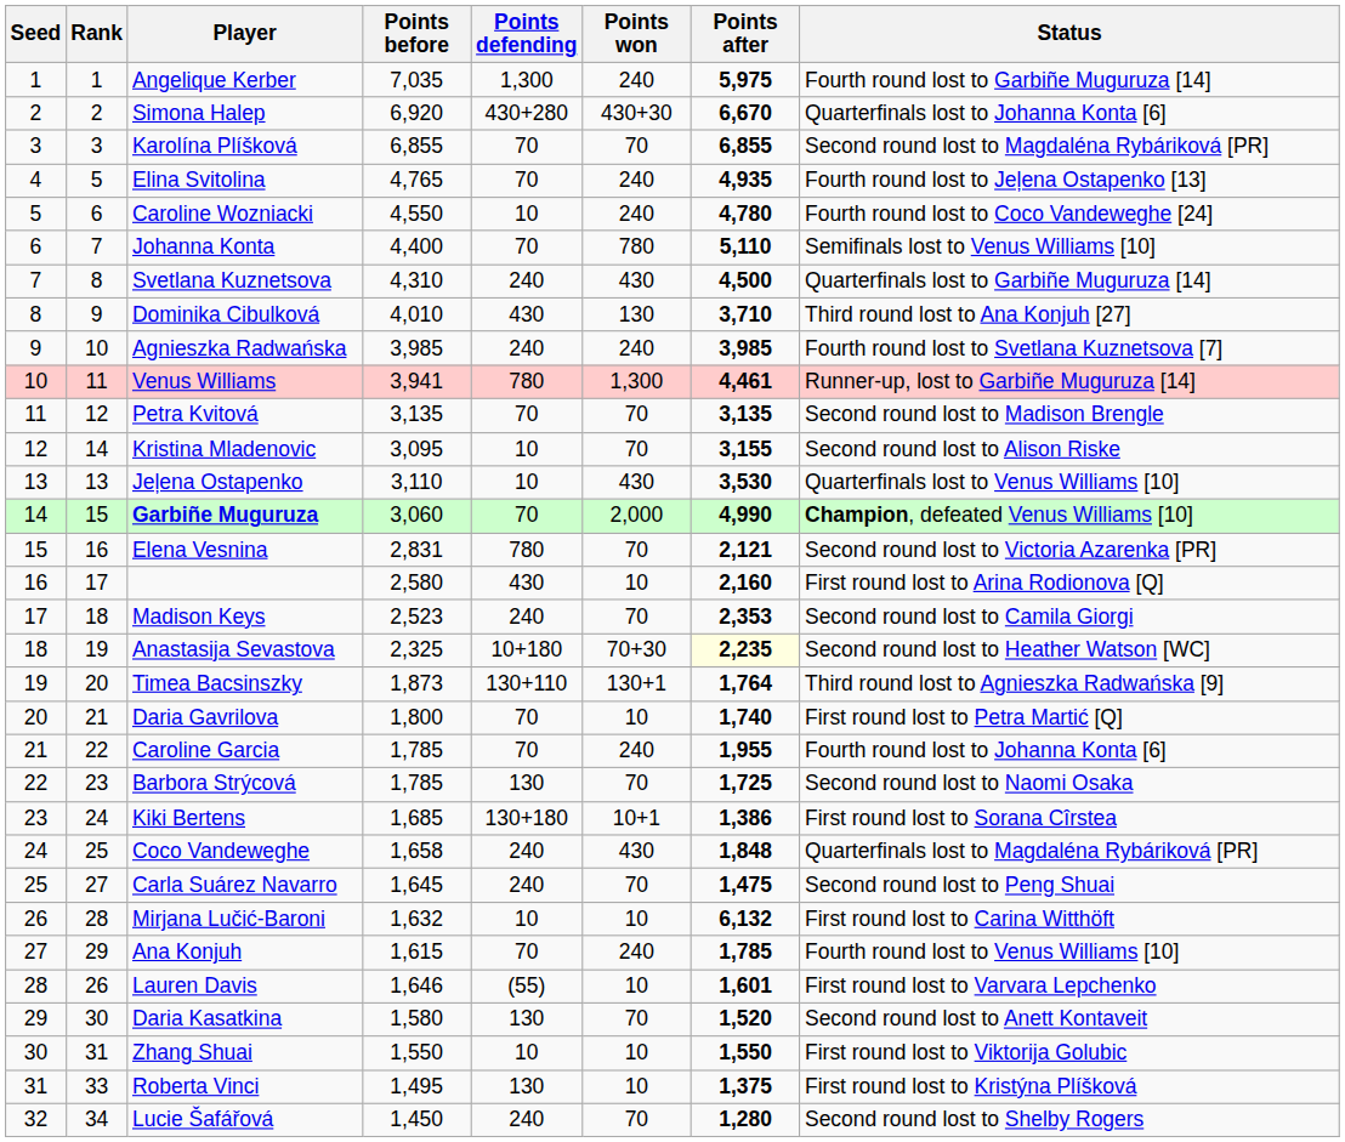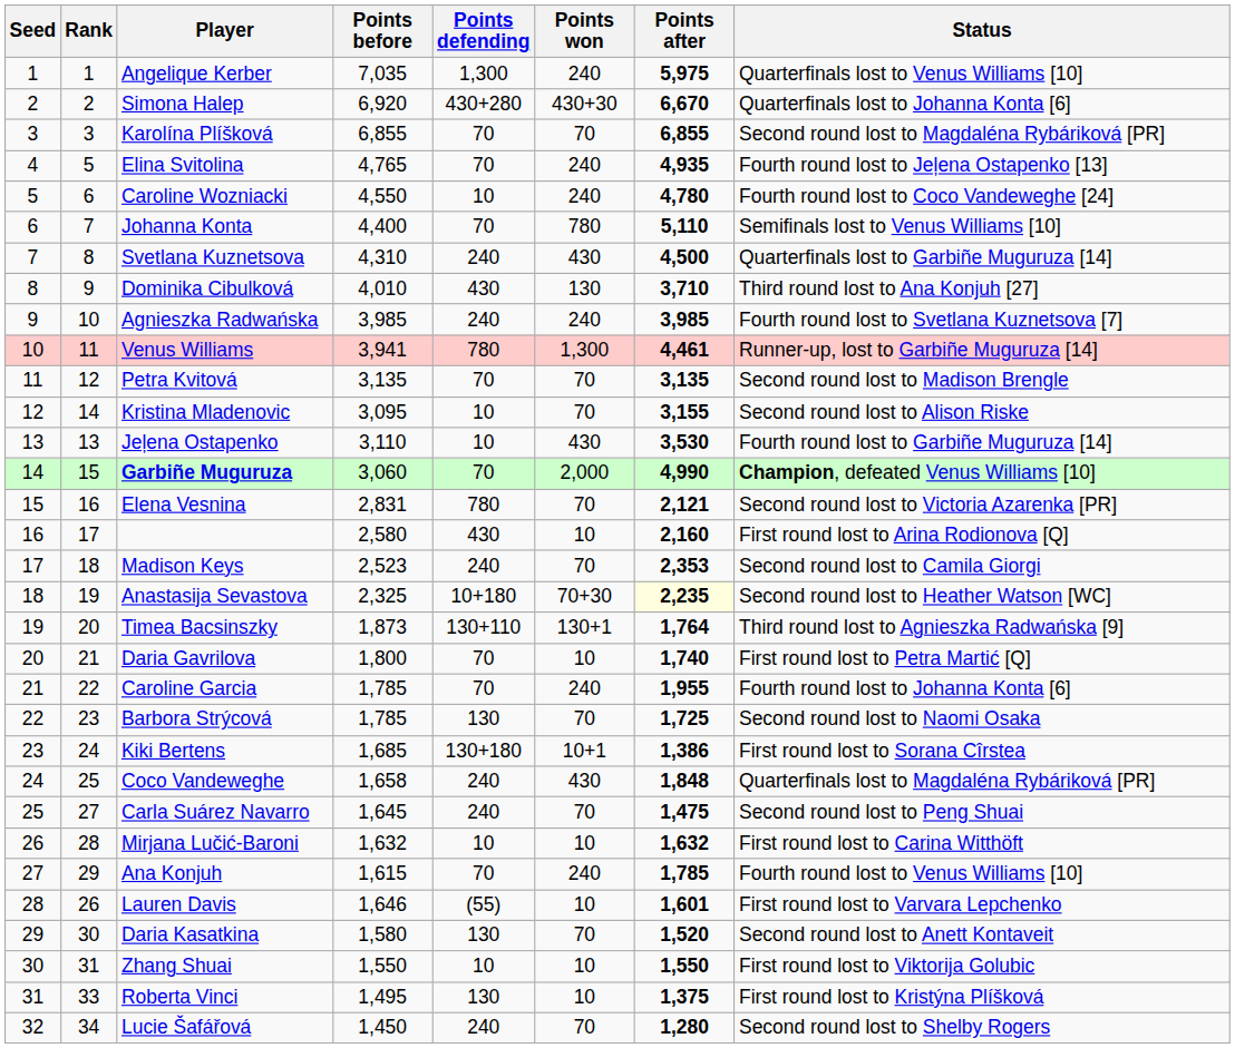 <table class="wikitable sortable" style="text-align:center;">
 <tr>
 <th style="width:30px;">Seed</th>
 <th style="width:30px;">Rank</th>
 <th style="width:170px;">Player</th>
 <th style="width:75px;">Points <br>before</th>
 <th style="width:75px;"><a href='#'>Points <br>defending</a></th>
 <th style="width:75px;">Points <br>won</th>
 <th style="width:75px;">Points <br>after</th>
 <th style="width:400px;">Status</th>
 </tr>
 <tr>
 <td>1</td>
 <td>1</td>
 <td style="text-align:left;" data-sort-value=> <a href='#'>Angelique Kerber</a></td>
 <td>7,035</td>
 <td>1,300</td>
 <td>240</td>
 <td><strong>5,975</strong></td>
-<td style="text-align:left;" data-sort-value=>Fourth round lost to  <a href='#'>Garbiñe Muguruza</a> [14]</td>
+<td style="text-align:left;" data-sort-value=>Quarterfinals lost to  <a href='#'>Venus Williams</a> [10]</td>
 </tr>
 <tr>
 <td>2</td>
 <td>2</td>
 <td style="text-align:left;" data-sort-value=> <a href='#'>Simona Halep</a></td>
 <td>6,920</td>
 <td>430+280</td>
 <td>430+30</td>
 <td><strong>6,670</strong></td>
 <td style="text-align:left;" data-sort-value=>Quarterfinals lost to  <a href='#'>Johanna Konta</a> [6]</td>
 </tr>
 <tr>
 <td>3</td>
 <td>3</td>
 <td style="text-align:left;" data-sort-value=> <a href='#'>Karolína Plíšková</a></td>
 <td>6,855</td>
 <td>70</td>
 <td>70</td>
 <td><strong>6,855</strong></td>
 <td style="text-align:left;" data-sort-value=>Second round lost to  <a href='#'>Magdaléna Rybáriková</a> [PR]</td>
 </tr>
 <tr>
 <td>4</td>
 <td>5</td>
 <td style="text-align:left;" data-sort-value=> <a href='#'>Elina Svitolina</a></td>
 <td>4,765</td>
 <td>70</td>
 <td>240</td>
 <td><strong>4,935</strong></td>
 <td style="text-align:left;" data-sort-value=>Fourth round lost to  <a href='#'>Jeļena Ostapenko</a> [13]</td>
 </tr>
 <tr>
 <td>5</td>
 <td>6</td>
 <td style="text-align:left;" data-sort-value=> <a href='#'>Caroline Wozniacki</a></td>
 <td>4,550</td>
 <td>10</td>
 <td>240</td>
 <td><strong>4,780</strong></td>
 <td style="text-align:left;" data-sort-value=>Fourth round lost to  <a href='#'>Coco Vandeweghe</a> [24]</td>
 </tr>
 <tr>
 <td>6</td>
 <td>7</td>
 <td style="text-align:left;" data-sort-value=> <a href='#'>Johanna Konta</a></td>
 <td>4,400</td>
 <td>70</td>
 <td>780</td>
 <td><strong>5,110</strong></td>
 <td style="text-align:left;" data-sort-value=>Semifinals lost to  <a href='#'>Venus Williams</a> [10]</td>
 </tr>
 <tr>
 <td>7</td>
 <td>8</td>
 <td style="text-align:left;" data-sort-value=> <a href='#'>Svetlana Kuznetsova</a></td>
 <td>4,310</td>
 <td>240</td>
 <td>430</td>
 <td><strong>4,500</strong></td>
 <td style="text-align:left;" data-sort-value=>Quarterfinals lost to  <a href='#'>Garbiñe Muguruza</a> [14]</td>
 </tr>
 <tr>
 <td>8</td>
 <td>9</td>
 <td style="text-align:left;" data-sort-value=> <a href='#'>Dominika Cibulková</a></td>
 <td>4,010</td>
 <td>430</td>
 <td>130</td>
 <td><strong>3,710</strong></td>
 <td style="text-align:left;" data-sort-value=>Third round lost to  <a href='#'>Ana Konjuh</a> [27]</td>
 </tr>
 <tr>
 <td>9</td>
 <td>10</td>
 <td style="text-align:left;" data-sort-value=> <a href='#'>Agnieszka Radwańska</a></td>
 <td>3,985</td>
 <td>240</td>
 <td>240</td>
 <td><strong>3,985</strong></td>
 <td style="text-align:left;" data-sort-value=>Fourth round lost to  <a href='#'>Svetlana Kuznetsova</a> [7]</td>
 </tr>
 <tr style="background:#fcc;">
 <td>10</td>
 <td>11</td>
 <td style="text-align:left;" data-sort-value=> <a href='#'>Venus Williams</a></td>
 <td>3,941</td>
 <td>780</td>
 <td>1,300</td>
 <td><strong>4,461</strong></td>
 <td style="text-align:left;" data-sort-value=>Runner-up, lost to  <a href='#'>Garbiñe Muguruza</a> [14]</td>
 </tr>
 <tr>
 <td>11</td>
 <td>12</td>
 <td style="text-align:left;" data-sort-value=> <a href='#'>Petra Kvitová</a></td>
 <td>3,135</td>
 <td>70</td>
 <td>70</td>
 <td><strong>3,135</strong></td>
 <td style="text-align:left;" data-sort-value=>Second round lost to  <a href='#'>Madison Brengle</a></td>
 </tr>
 <tr>
 <td>12</td>
 <td>14</td>
 <td style="text-align:left;" data-sort-value=> <a href='#'>Kristina Mladenovic</a></td>
 <td>3,095</td>
 <td>10</td>
 <td>70</td>
 <td><strong>3,155</strong></td>
 <td style="text-align:left;" data-sort-value=>Second round lost to  <a href='#'>Alison Riske</a></td>
 </tr>
 <tr>
 <td>13</td>
 <td>13</td>
 <td style="text-align:left;" data-sort-value=> <a href='#'>Jeļena Ostapenko</a></td>
 <td>3,110</td>
 <td>10</td>
 <td>430</td>
 <td><strong>3,530</strong></td>
-<td style="text-align:left;" data-sort-value=>Quarterfinals lost to  <a href='#'>Venus Williams</a> [10]</td>
+<td style="text-align:left;" data-sort-value=>Fourth round lost to  <a href='#'>Garbiñe Muguruza</a> [14]</td>
 </tr>
 <tr style="background:#cfc;">
 <td>14</td>
 <td>15</td>
 <td style="text-align:left;" data-sort-value=><strong> <a href='#'>Garbiñe Muguruza</a></strong></td>
 <td>3,060</td>
 <td>70</td>
 <td>2,000</td>
 <td><strong>4,990</strong></td>
 <td style="text-align:left;" data-sort-value=><strong>Champion</strong>, defeated  <a href='#'>Venus Williams</a> [10]</td>
 </tr>
 <tr>
 <td>15</td>
 <td>16</td>
 <td style="text-align:left;" data-sort-value=> <a href='#'>Elena Vesnina</a></td>
 <td>2,831</td>
 <td>780</td>
 <td>70</td>
 <td><strong>2,121</strong></td>
 <td style="text-align:left;" data-sort-value=>Second round lost to  <a href='#'>Victoria Azarenka</a> [PR]</td>
 </tr>
 <tr>
 <td>16</td>
 <td>17</td>
 <td style="text-align:left;" data-sort-value=></td>
 <td>2,580</td>
 <td>430</td>
 <td>10</td>
 <td><strong>2,160</strong></td>
 <td style="text-align:left;" data-sort-value=>First round lost to  <a href='#'>Arina Rodionova</a> [Q]</td>
 </tr>
 <tr>
 <td>17</td>
 <td>18</td>
 <td style="text-align:left;" data-sort-value=> <a href='#'>Madison Keys</a></td>
 <td>2,523</td>
 <td>240</td>
 <td>70</td>
 <td><strong>2,353</strong></td>
 <td style="text-align:left;" data-sort-value=>Second round lost to  <a href='#'>Camila Giorgi</a></td>
 </tr>
 <tr>
 <td>18</td>
 <td>19</td>
 <td style="text-align:left;" data-sort-value=> <a href='#'>Anastasija Sevastova</a></td>
 <td>2,325</td>
 <td>10+180</td>
 <td>70+30</td>
 <td style="background: lightyellow;"><strong>2,235</strong></td>
 <td style="text-align:left;" data-sort-value=>Second round lost to  <a href='#'>Heather Watson</a> [WC]</td>
 </tr>
 <tr>
 <td>19</td>
 <td>20</td>
 <td style="text-align:left;" data-sort-value=> <a href='#'>Timea Bacsinszky</a></td>
 <td>1,873</td>
 <td>130+110</td>
 <td>130+1</td>
 <td><strong>1,764</strong></td>
 <td style="text-align:left;" data-sort-value=>Third round lost to  <a href='#'>Agnieszka Radwańska</a> [9]</td>
 </tr>
 <tr>
 <td>20</td>
 <td>21</td>
 <td style="text-align:left;" data-sort-value=> <a href='#'>Daria Gavrilova</a></td>
 <td>1,800</td>
 <td>70</td>
 <td>10</td>
 <td><strong>1,740</strong></td>
 <td style="text-align:left;" data-sort-value=>First round lost to  <a href='#'>Petra Martić</a> [Q]</td>
 </tr>
 <tr>
 <td>21</td>
 <td>22</td>
 <td style="text-align:left;" data-sort-value=> <a href='#'>Caroline Garcia</a></td>
 <td>1,785</td>
 <td>70</td>
 <td>240</td>
 <td><strong>1,955</strong></td>
 <td style="text-align:left;" data-sort-value=>Fourth round lost to  <a href='#'>Johanna Konta</a> [6]</td>
 </tr>
 <tr>
 <td>22</td>
 <td>23</td>
 <td style="text-align:left;" data-sort-value=> <a href='#'>Barbora Strýcová</a></td>
 <td>1,785</td>
 <td>130</td>
 <td>70</td>
 <td><strong>1,725</strong></td>
 <td style="text-align:left;" data-sort-value=>Second round lost to  <a href='#'>Naomi Osaka</a></td>
 </tr>
 <tr>
 <td>23</td>
 <td>24</td>
 <td style="text-align:left;" data-sort-value=> <a href='#'>Kiki Bertens</a></td>
 <td>1,685</td>
 <td>130+180</td>
 <td>10+1</td>
 <td><strong>1,386</strong></td>
 <td style="text-align:left;" data-sort-value=>First round lost to  <a href='#'>Sorana Cîrstea</a></td>
 </tr>
 <tr>
 <td>24</td>
 <td>25</td>
 <td style="text-align:left;" data-sort-value=> <a href='#'>Coco Vandeweghe</a></td>
 <td>1,658</td>
 <td>240</td>
 <td>430</td>
 <td><strong>1,848</strong></td>
 <td style="text-align:left;" data-sort-value=>Quarterfinals lost to  <a href='#'>Magdaléna Rybáriková</a> [PR]</td>
 </tr>
 <tr>
 <td>25</td>
 <td>27</td>
 <td style="text-align:left;" data-sort-value=> <a href='#'>Carla Suárez Navarro</a></td>
 <td>1,645</td>
 <td>240</td>
 <td>70</td>
 <td><strong>1,475</strong></td>
 <td style="text-align:left;" data-sort-value=>Second round lost to  <a href='#'>Peng Shuai</a></td>
 </tr>
 <tr>
 <td>26</td>
 <td>28</td>
 <td style="text-align:left;" data-sort-value=> <a href='#'>Mirjana Lučić-Baroni</a></td>
 <td>1,632</td>
 <td>10</td>
 <td>10</td>
-<td><strong>6,132</strong></td>
+<td><strong>1,632</strong></td>
 <td style="text-align:left;" data-sort-value=>First round lost to  <a href='#'>Carina Witthöft</a></td>
 </tr>
 <tr>
 <td>27</td>
 <td>29</td>
 <td style="text-align:left;" data-sort-value=> <a href='#'>Ana Konjuh</a></td>
 <td>1,615</td>
 <td>70</td>
 <td>240</td>
 <td><strong>1,785</strong></td>
 <td style="text-align:left;" data-sort-value=>Fourth round lost to  <a href='#'>Venus Williams</a> [10]</td>
 </tr>
 <tr>
 <td>28</td>
 <td>26</td>
 <td style="text-align:left;" data-sort-value=> <a href='#'>Lauren Davis</a></td>
 <td>1,646</td>
 <td>(55)</td>
 <td>10</td>
 <td><strong>1,601</strong></td>
 <td style="text-align:left;" data-sort-value=>First round lost to  <a href='#'>Varvara Lepchenko</a></td>
 </tr>
 <tr>
 <td>29</td>
 <td>30</td>
 <td style="text-align:left;" data-sort-value=> <a href='#'>Daria Kasatkina</a></td>
 <td>1,580</td>
 <td>130</td>
 <td>70</td>
 <td><strong>1,520</strong></td>
 <td style="text-align:left;" data-sort-value=>Second round lost to  <a href='#'>Anett Kontaveit</a></td>
 </tr>
 <tr>
 <td>30</td>
 <td>31</td>
 <td style="text-align:left;" data-sort-value=> <a href='#'>Zhang Shuai</a></td>
 <td>1,550</td>
 <td>10</td>
 <td>10</td>
 <td><strong>1,550</strong></td>
 <td style="text-align:left;" data-sort-value=>First round lost to  <a href='#'>Viktorija Golubic</a></td>
 </tr>
 <tr>
 <td>31</td>
 <td>33</td>
 <td style="text-align:left;" data-sort-value=> <a href='#'>Roberta Vinci</a></td>
 <td>1,495</td>
 <td>130</td>
 <td>10</td>
 <td><strong>1,375</strong></td>
 <td style="text-align:left;" data-sort-value=>First round lost to  <a href='#'>Kristýna Plíšková</a></td>
 </tr>
 <tr>
 <td>32</td>
 <td>34</td>
 <td style="text-align:left;" data-sort-value=> <a href='#'>Lucie Šafářová</a></td>
 <td>1,450</td>
 <td>240</td>
 <td>70</td>
 <td><strong>1,280</strong></td>
 <td style="text-align:left;" data-sort-value=>Second round lost to  <a href='#'>Shelby Rogers</a></td>
 </tr>
 </table>
